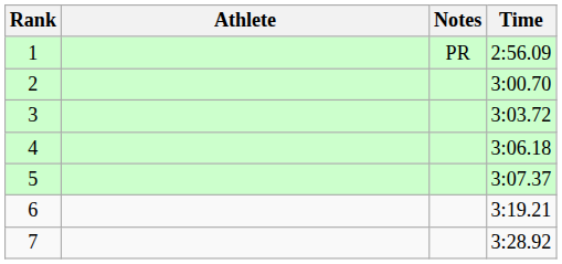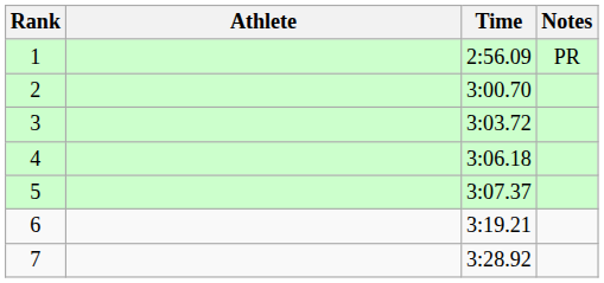 <table class="wikitable" style="text-align:center">
 <tr>
 <th>Rank</th>
 <th Style="width:18em">Athlete</th>
+<th>Time</th>
 <th>Notes</th>
-<th>Time</th>
 </tr>
 <tr style="background:#cfc">
 <td>1</td>
 <td style="text-align:left"></td>
+<td>2:56.09</td>
 <td>PR</td>
-<td>2:56.09</td>
 </tr>
 <tr style="background:#cfc">
 <td>2</td>
 <td style="text-align:left"></td>
+<td>3:00.70</td>
 <td></td>
-<td>3:00.70</td>
 </tr>
 <tr style="background:#cfc">
 <td>3</td>
 <td style="text-align:left"></td>
+<td>3:03.72</td>
 <td></td>
-<td>3:03.72</td>
 </tr>
 <tr style="background:#cfc">
 <td>4</td>
 <td style="text-align:left"></td>
+<td>3:06.18</td>
 <td></td>
-<td>3:06.18</td>
 </tr>
 <tr style="background:#cfc">
 <td>5</td>
 <td style="text-align:left"></td>
+<td>3:07.37</td>
 <td></td>
-<td>3:07.37</td>
 </tr>
 <tr>
 <td>6</td>
 <td style="text-align:left"></td>
+<td>3:19.21</td>
 <td></td>
-<td>3:19.21</td>
 </tr>
 <tr>
 <td>7</td>
 <td style="text-align:left"></td>
+<td>3:28.92</td>
 <td></td>
-<td>3:28.92</td>
 </tr>
 </table>
